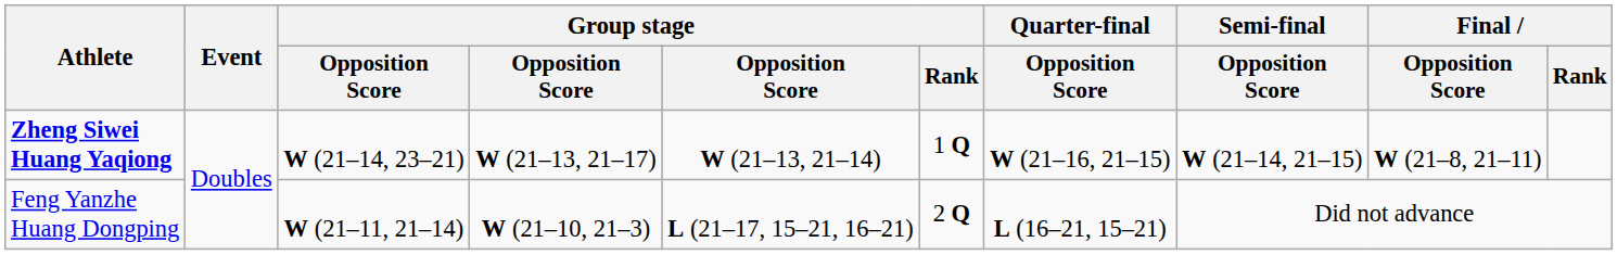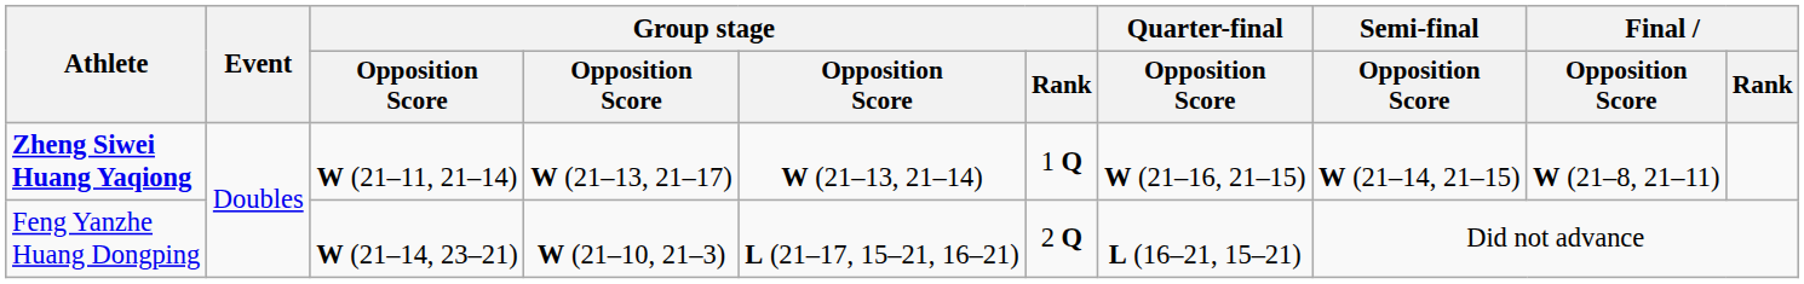 <table class=wikitable style=font-size:90%;text-align:center>
 <tr>
 <th rowspan="2">Athlete</th>
 <th rowspan="2">Event</th>
 <th colspan="4">Group stage</th>
 <th>Quarter-final</th>
 <th>Semi-final</th>
 <th colspan="2">Final / </th>
 </tr>
 <tr style="font-size:95%">
 <th>Opposition<br>Score</th>
 <th>Opposition<br>Score</th>
 <th>Opposition<br>Score</th>
 <th>Rank</th>
 <th>Opposition<br>Score</th>
 <th>Opposition<br>Score</th>
 <th>Opposition<br>Score</th>
 <th>Rank</th>
 </tr>
 <tr>
 <td align="left"><strong><a href='#'>Zheng Siwei</a><br><a href='#'>Huang Yaqiong</a></strong></td>
 <td align="left" rowspan="2"><a href='#'>Doubles</a></td>
-<td><br><strong>W</strong> (21–14, 23–21)</td>
+<td><br><strong>W</strong> (21–11, 21–14)</td>
 <td><br><strong>W</strong> (21–13, 21–17)</td>
 <td><br><strong>W</strong> (21–13, 21–14)</td>
 <td>1 <strong>Q</strong></td>
 <td><br><strong>W</strong> (21–16, 21–15)</td>
 <td><br><strong>W</strong> (21–14, 21–15)</td>
 <td><br><strong>W</strong> (21–8, 21–11)</td>
 <td></td>
 </tr>
 <tr>
 <td align="left"><a href='#'>Feng Yanzhe</a><br><a href='#'>Huang Dongping</a></td>
-<td><br><strong>W</strong> (21–11, 21–14)</td>
+<td><br><strong>W</strong> (21–14, 23–21)</td>
 <td><br><strong>W</strong> (21–10, 21–3)</td>
 <td><br><strong>L</strong> (21–17, 15–21, 16–21)</td>
 <td>2 <strong>Q</strong></td>
 <td><br><strong>L</strong> (16–21, 15–21)</td>
 <td colspan=3>Did not advance</td>
 </tr>
 </table>
